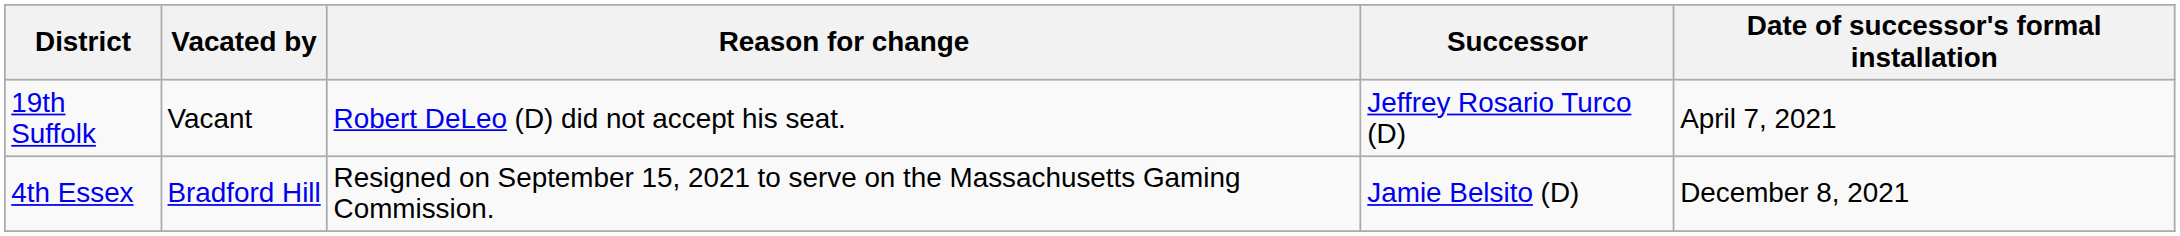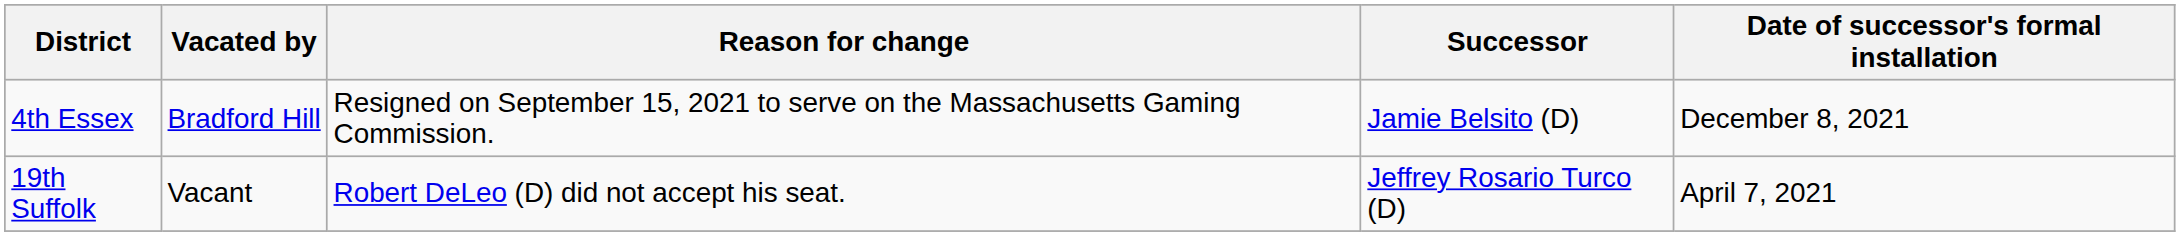 <table class="wikitable">
 <tr>
 <th>District</th>
 <th>Vacated by</th>
 <th>Reason for change</th>
 <th>Successor</th>
 <th>Date of successor's formal installation</th>
 </tr>
 <tr>
+<td><a href='#'>4th Essex</a></td>
+<td nowrap ><a href='#'>Bradford Hill</a></td>
+<td>Resigned on September 15, 2021 to serve on the Massachusetts Gaming Commission.</td>
+<td><a href='#'>Jamie Belsito</a> (D)</td>
+<td>December 8, 2021</td>
+</tr>
+<tr>
 <td><a href='#'>19th Suffolk</a></td>
 <td data-sort-value="Aaaaa">Vacant</td>
 <td data-sort-value="January 6, 2021"><a href='#'>Robert DeLeo</a> (D) did not accept his seat.</td>
 <td><a href='#'>Jeffrey Rosario Turco</a> (D)</td>
 <td>April 7, 2021</td>
 </tr>
-<tr>
-<td><a href='#'>4th Essex</a></td>
-<td nowrap ><a href='#'>Bradford Hill</a></td>
-<td>Resigned on September 15, 2021 to serve on the Massachusetts Gaming Commission.</td>
-<td><a href='#'>Jamie Belsito</a> (D)</td>
-<td>December 8, 2021</td>
-</tr>
 </table>
